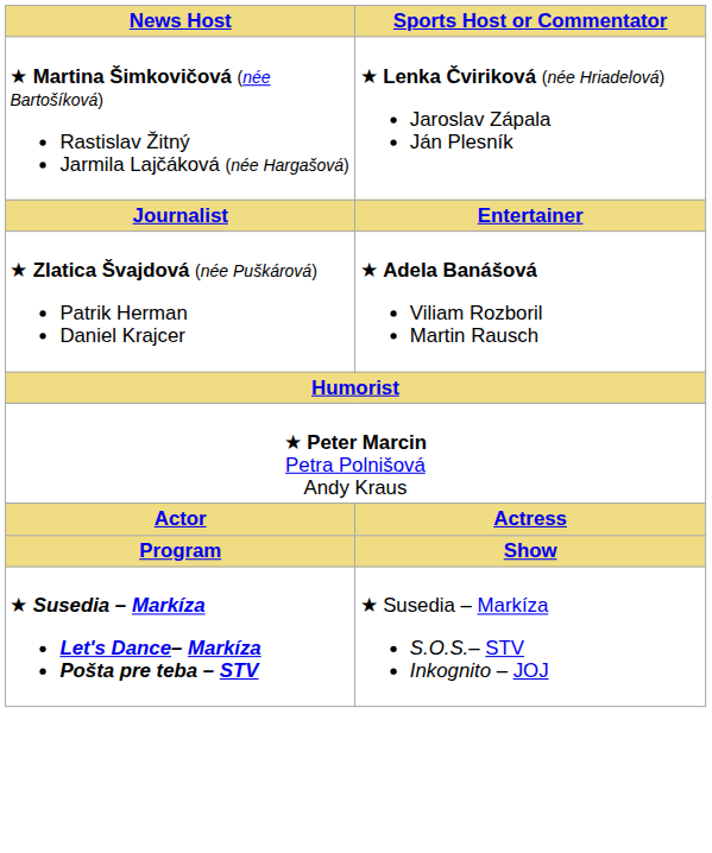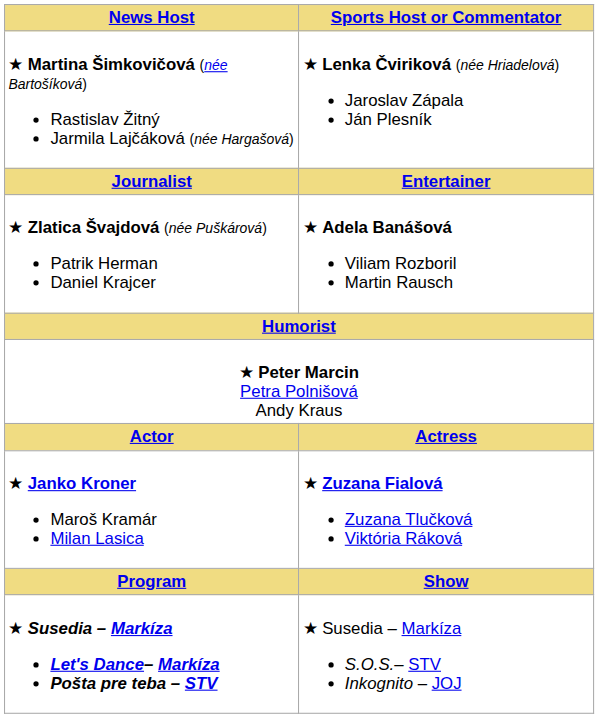 <table class=wikitable style="background:white">
 <tr>
 <th style=background:#F0DC82 width=273><a href='#'>News Host</a></th>
 <th style=background:#F0DC82 width=273><a href='#'>Sports Host or Commentator</a></th>
 </tr>
 <tr>
 <td scope=row valign=top><br>★ <strong>Martina Šimkovičová</strong> <small>(<em><a href='#'>née</a> Bartošíková</em>)</small><ul><li>Rastislav Žitný</li><li>Jarmila Lajčáková <small>(<em>née Hargašová</em>)</small></li></ul></td>
 <td scope=row valign=top><br>★ <strong>Lenka Čviriková</strong> <small>(<em>née Hriadelová</em>)</small><ul><li>Jaroslav Zápala</li><li>Ján Plesník</li></ul></td>
 </tr>
 <tr>
 <th style=background:#F0DC82 width=273><a href='#'>Journalist</a></th>
 <th style=background:#F0DC82 width=273><a href='#'>Entertainer</a></th>
 </tr>
 <tr>
 <td scope=row valign=top><br>★ <strong>Zlatica Švajdová</strong> <small>(<em>née Puškárová</em>)</small><ul><li>Patrik Herman</li><li>Daniel Krajcer</li></ul></td>
 <td scope=row valign=top><br>★ <strong>Adela Banášová</strong><ul><li>Viliam Rozboril</li><li>Martin Rausch</li></ul></td>
 </tr>
 <tr>
 <th colspan=2 style=background:#F0DC82 width=524><a href='#'>Humorist</a></th>
 </tr>
 <tr>
 <td colspan=2 align=center><br>★ <strong>Peter Marcin</strong> <br><a href='#'>Petra Polnišová</a> <br>Andy Kraus</td>
 </tr>
 <tr>
 <th style=background:#F0DC82 width=273><a href='#'>Actor</a></th>
 <th style=background:#F0DC82 width=273><a href='#'>Actress</a></th>
 </tr>
 <tr>
+<td scope=row valign=top><br>★ <strong><a href='#'>Janko Kroner</a></strong><ul><li>Maroš Kramár</li><li><a href='#'>Milan Lasica</a></li></ul></td>
+<td scope=row valign=top><br>★ <strong><a href='#'>Zuzana Fialová</a></strong><ul><li><a href='#'>Zuzana Tlučková</a></li><li><a href='#'>Viktória Ráková</a></li></ul></td>
+</tr>
+<tr>
 <th style=background:#F0DC82 width=273><a href='#'>Program</a></th>
 <th style=background:#F0DC82 width=273><a href='#'>Show</a></th>
 </tr>
 <tr>
 <td scope=row valign=top><br>★ <strong><em>Susedia<em> – <a href='#'>Markíza</a><strong><ul><li></em><a href='#'>Let's Dance</a><em>– <a href='#'>Markíza</a></li><li></em>Pošta pre teba<em> – <a href='#'>STV</a></li></ul></td>
 <td scope=row valign=top><br>★ </em></strong>Susedia</em> – <a href='#'>Markíza</a></strong><ul><li><em>S.O.S.</em>– <a href='#'>STV</a></li><li><em>Inkognito</em> – <a href='#'>JOJ</a></li></ul></td>
 </tr>
 </table>
